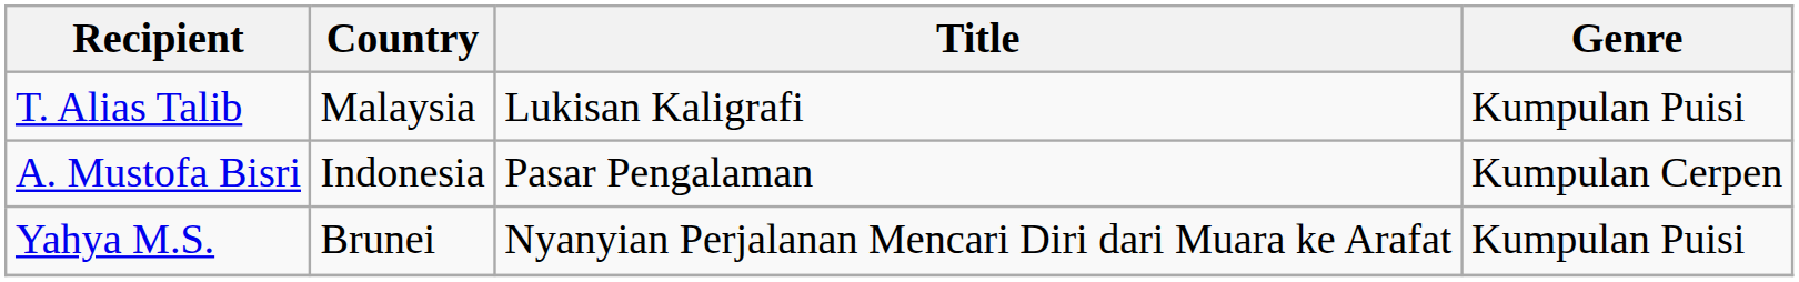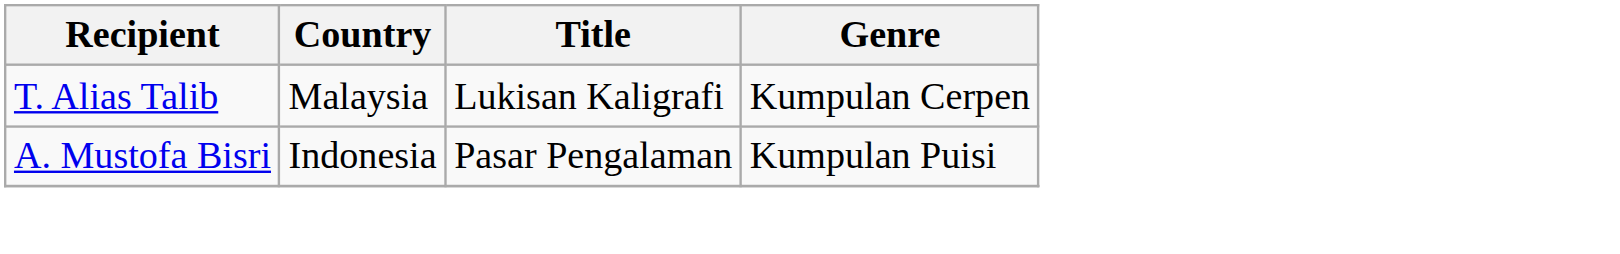 <table class="wikitable" style="text-align:left">
 <tr>
 <th>Recipient</th>
 <th>Country</th>
 <th>Title</th>
 <th>Genre</th>
 </tr>
 <tr>
 <td><a href='#'>T. Alias Talib</a></td>
 <td>Malaysia</td>
 <td>Lukisan Kaligrafi</td>
-<td>Kumpulan Puisi</td>
+<td>Kumpulan Cerpen</td>
 </tr>
 <tr>
 <td><a href='#'>A. Mustofa Bisri</a></td>
 <td>Indonesia</td>
 <td>Pasar Pengalaman</td>
-<td>Kumpulan Cerpen</td>
-</tr>
-<tr>
-<td><a href='#'>Yahya M.S.</a></td>
-<td>Brunei</td>
-<td>Nyanyian Perjalanan Mencari Diri dari Muara ke Arafat</td>
 <td>Kumpulan Puisi</td>
 </tr>
 <tr>
 </tr>
 </table>
